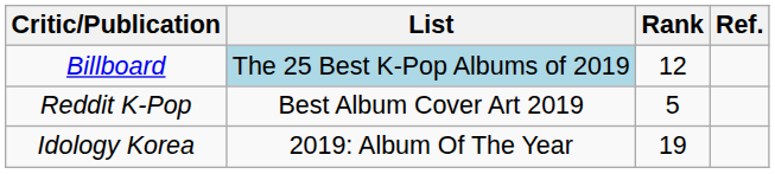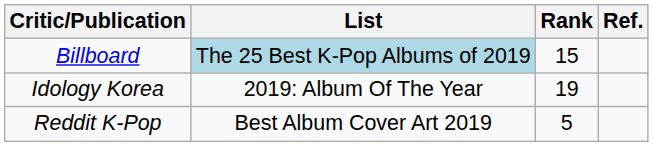 <table class="sortable wikitable">
 <tr>
 <th>Critic/Publication</th>
 <th>List</th>
 <th>Rank</th>
 <th>Ref.</th>
 </tr>
 <tr>
 <td align="center"><em><a href='#'>Billboard</a></em></td>
 <td align="center" style="background: lightblue;">The 25 Best K-Pop Albums of 2019</td>
-<td align="center">12</td>
+<td align="center">15</td>
+<td align="center"></td>
+</tr>
+<tr>
+<td align="center"><em>Idology Korea</em></td>
+<td align="center">2019: Album Of The Year</td>
+<td align="center">19</td>
 <td align="center"></td>
 </tr>
 <tr>
 <td align="center"><em>Reddit K-Pop</em></td>
 <td align="center">Best Album Cover Art 2019</td>
 <td align="center">5</td>
 <td align="center"></td>
 </tr>
-<tr>
-<td align="center"><em>Idology Korea</em></td>
-<td align="center">2019: Album Of The Year</td>
-<td align="center">19</td>
-<td align="center"></td>
-</tr>
 </table>
